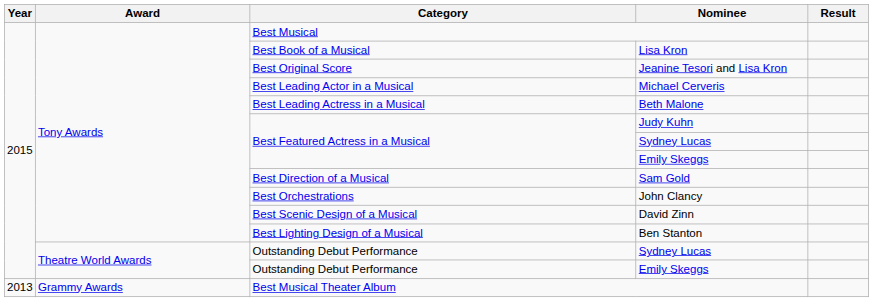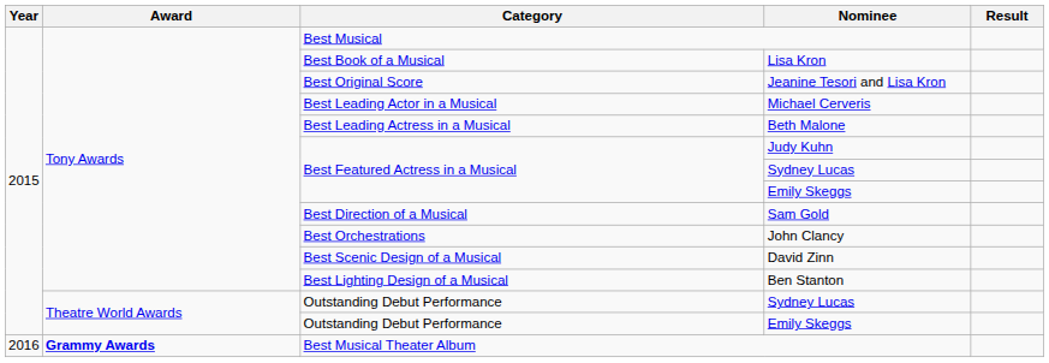 <table class="wikitable" width="95%">
 <tr>
 <th width="3%">Year</th>
 <th width="25%">Award</th>
 <th width="45%">Category</th>
 <th width="20%">Nominee</th>
 <th width="8%">Result</th>
 </tr>
 <tr>
 <td rowspan="14">2015</td>
 <td rowspan="12"><a href='#'>Tony Awards</a></td>
 <td colspan="2"><a href='#'>Best Musical</a></td>
 <td></td>
 </tr>
 <tr>
 <td><a href='#'>Best Book of a Musical</a></td>
 <td><a href='#'>Lisa Kron</a></td>
 <td></td>
 </tr>
 <tr>
 <td><a href='#'>Best Original Score</a></td>
 <td><a href='#'>Jeanine Tesori</a> and <a href='#'>Lisa Kron</a></td>
 <td></td>
 </tr>
 <tr>
 <td><a href='#'>Best Leading Actor in a Musical</a></td>
 <td><a href='#'>Michael Cerveris</a></td>
 <td></td>
 </tr>
 <tr>
 <td><a href='#'>Best Leading Actress in a Musical</a></td>
 <td><a href='#'>Beth Malone</a></td>
 <td></td>
 </tr>
 <tr>
 <td rowspan=3><a href='#'>Best Featured Actress in a Musical</a></td>
 <td><a href='#'>Judy Kuhn</a></td>
 <td></td>
 </tr>
 <tr>
 <td><a href='#'>Sydney Lucas</a></td>
 <td></td>
 </tr>
 <tr>
 <td><a href='#'>Emily Skeggs</a></td>
 <td></td>
 </tr>
 <tr>
 <td><a href='#'>Best Direction of a Musical</a></td>
 <td><a href='#'>Sam Gold</a></td>
 <td></td>
 </tr>
 <tr>
 <td><a href='#'>Best Orchestrations</a></td>
 <td>John Clancy</td>
 <td></td>
 </tr>
 <tr>
 <td><a href='#'>Best Scenic Design of a Musical</a></td>
 <td>David Zinn</td>
 <td></td>
 </tr>
 <tr>
 <td><a href='#'>Best Lighting Design of a Musical</a></td>
 <td>Ben Stanton</td>
 <td></td>
 </tr>
 <tr>
 <td rowspan="2"><a href='#'>Theatre World Awards</a></td>
 <td>Outstanding Debut Performance</td>
 <td><a href='#'>Sydney Lucas</a></td>
 <td></td>
 </tr>
 <tr>
 <td>Outstanding Debut Performance</td>
 <td><a href='#'>Emily Skeggs</a></td>
 <td></td>
 </tr>
 <tr>
-<td>2013</td>
-<td><a href='#'>Grammy Awards</a></td>
+<td>2016</td>
+<td><strong><a href='#'>Grammy Awards</a></strong></td>
 <td colspan="2"><a href='#'>Best Musical Theater Album</a></td>
 <td></td>
 </tr>
 </table>
